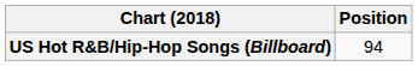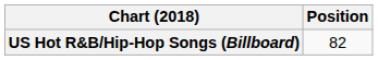 <table class="wikitable plainrowheaders" style="text-align:center">
 <tr>
 <th scope="col">Chart (2018)</th>
 <th scope="col">Position</th>
 </tr>
 <tr>
 <th scope="row">US Hot R&B/Hip-Hop Songs (<em>Billboard</em>)</th>
-<td>94</td>
+<td>82</td>
 </tr>
 </table>
